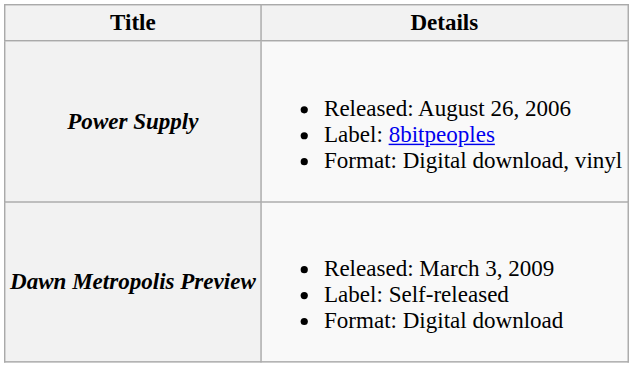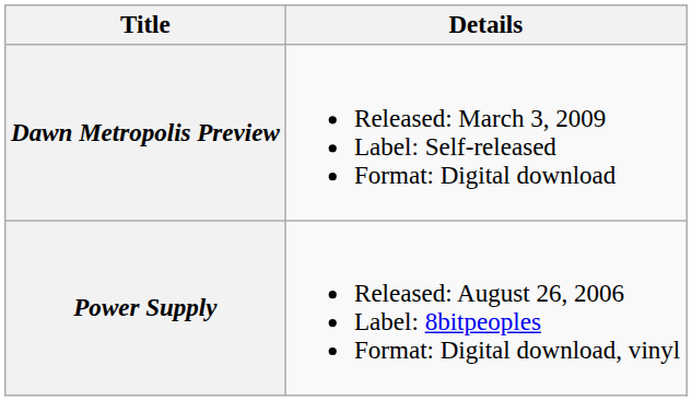 <table class="wikitable plainrowheaders">
 <tr>
 <th scope="col">Title</th>
 <th scope="col">Details</th>
 </tr>
 <tr>
+<th scope="row"><em>Dawn Metropolis Preview</em></th>
+<td><br><ul><li>Released: March 3, 2009</li><li>Label: Self-released</li><li>Format: Digital download</li></ul></td>
+</tr>
+<tr>
 <th scope="row"><em>Power Supply</em></th>
 <td><br><ul><li>Released: August 26, 2006</li><li>Label: <a href='#'>8bitpeoples</a></li><li>Format: Digital download, vinyl</li></ul></td>
 </tr>
-<tr>
-<th scope="row"><em>Dawn Metropolis Preview</em></th>
-<td><br><ul><li>Released: March 3, 2009</li><li>Label: Self-released</li><li>Format: Digital download</li></ul></td>
-</tr>
 </table>
